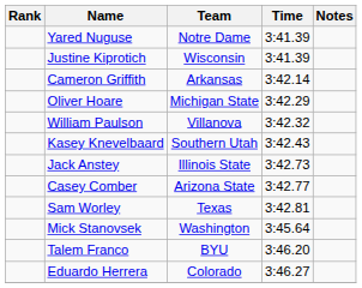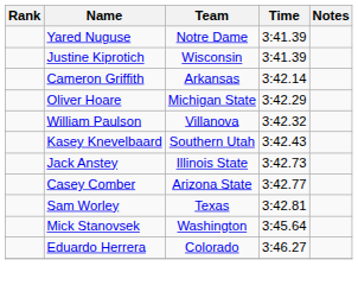 <table class="wikitable sortable" style="text-align:center">
 <tr>
 <th>Rank</th>
 <th>Name</th>
 <th>Team</th>
 <th>Time</th>
 <th>Notes</th>
 </tr>
 <tr>
 <td></td>
 <td align=left> <a href='#'>Yared Nuguse</a></td>
 <td><a href='#'>Notre Dame</a></td>
 <td>3:41.39</td>
 <td></td>
 </tr>
 <tr>
 <td></td>
 <td align=left> <a href='#'>Justine Kiprotich</a></td>
 <td><a href='#'>Wisconsin</a></td>
 <td>3:41.39</td>
 <td></td>
 </tr>
 <tr>
 <td></td>
 <td align=left> <a href='#'>Cameron Griffith</a></td>
 <td><a href='#'>Arkansas</a></td>
 <td>3:42.14</td>
 <td></td>
 </tr>
 <tr>
 <td></td>
 <td align=left> <a href='#'>Oliver Hoare</a></td>
 <td><a href='#'>Michigan State</a></td>
 <td>3:42.29</td>
 <td></td>
 </tr>
 <tr>
 <td></td>
 <td align=left> <a href='#'>William Paulson</a></td>
 <td><a href='#'>Villanova</a></td>
 <td>3:42.32</td>
 <td></td>
 </tr>
 <tr>
 <td></td>
 <td align=left> <a href='#'>Kasey Knevelbaard</a></td>
 <td><a href='#'>Southern Utah</a></td>
 <td>3:42.43</td>
 <td></td>
 </tr>
 <tr>
 <td></td>
 <td align=left> <a href='#'>Jack Anstey</a></td>
 <td><a href='#'>Illinois State</a></td>
 <td>3:42.73</td>
 <td></td>
 </tr>
 <tr>
 <td></td>
 <td align=left> <a href='#'>Casey Comber</a></td>
 <td><a href='#'>Arizona State</a></td>
 <td>3:42.77</td>
 <td></td>
 </tr>
 <tr>
 <td></td>
 <td align=left> <a href='#'>Sam Worley</a></td>
 <td><a href='#'>Texas</a></td>
 <td>3:42.81</td>
 <td></td>
 </tr>
 <tr>
 <td></td>
 <td align=left> <a href='#'>Mick Stanovsek</a></td>
 <td><a href='#'>Washington</a></td>
 <td>3:45.64</td>
 <td></td>
 </tr>
 <tr>
 <td></td>
-<td align=left> <a href='#'>Talem Franco</a></td>
-<td><a href='#'>BYU</a></td>
-<td>3:46.20</td>
-<td></td>
-</tr>
-<tr>
-<td></td>
 <td align=left> <a href='#'>Eduardo Herrera</a></td>
 <td><a href='#'>Colorado</a></td>
 <td>3:46.27</td>
 <td></td>
 </tr>
 <tr>
 </tr>
 </table>
